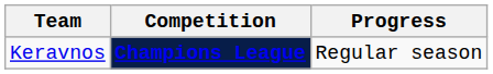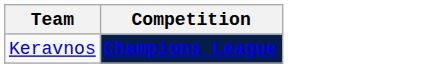 <table class="wikitable sortable">
 <tr>
 <th>Team</th>
 <th>Competition</th>
-<th>Progress</th>
 </tr>
 <tr>
 <td rowspan=1><a href='#'>Keravnos</a></td>
 <td style="background-color:#071D49;color:#D0D3D4;text-align:center"><strong><a href='#'><span>Champions League</span></a></strong></td>
-<td>Regular season</td>
 </tr>
 </table>
